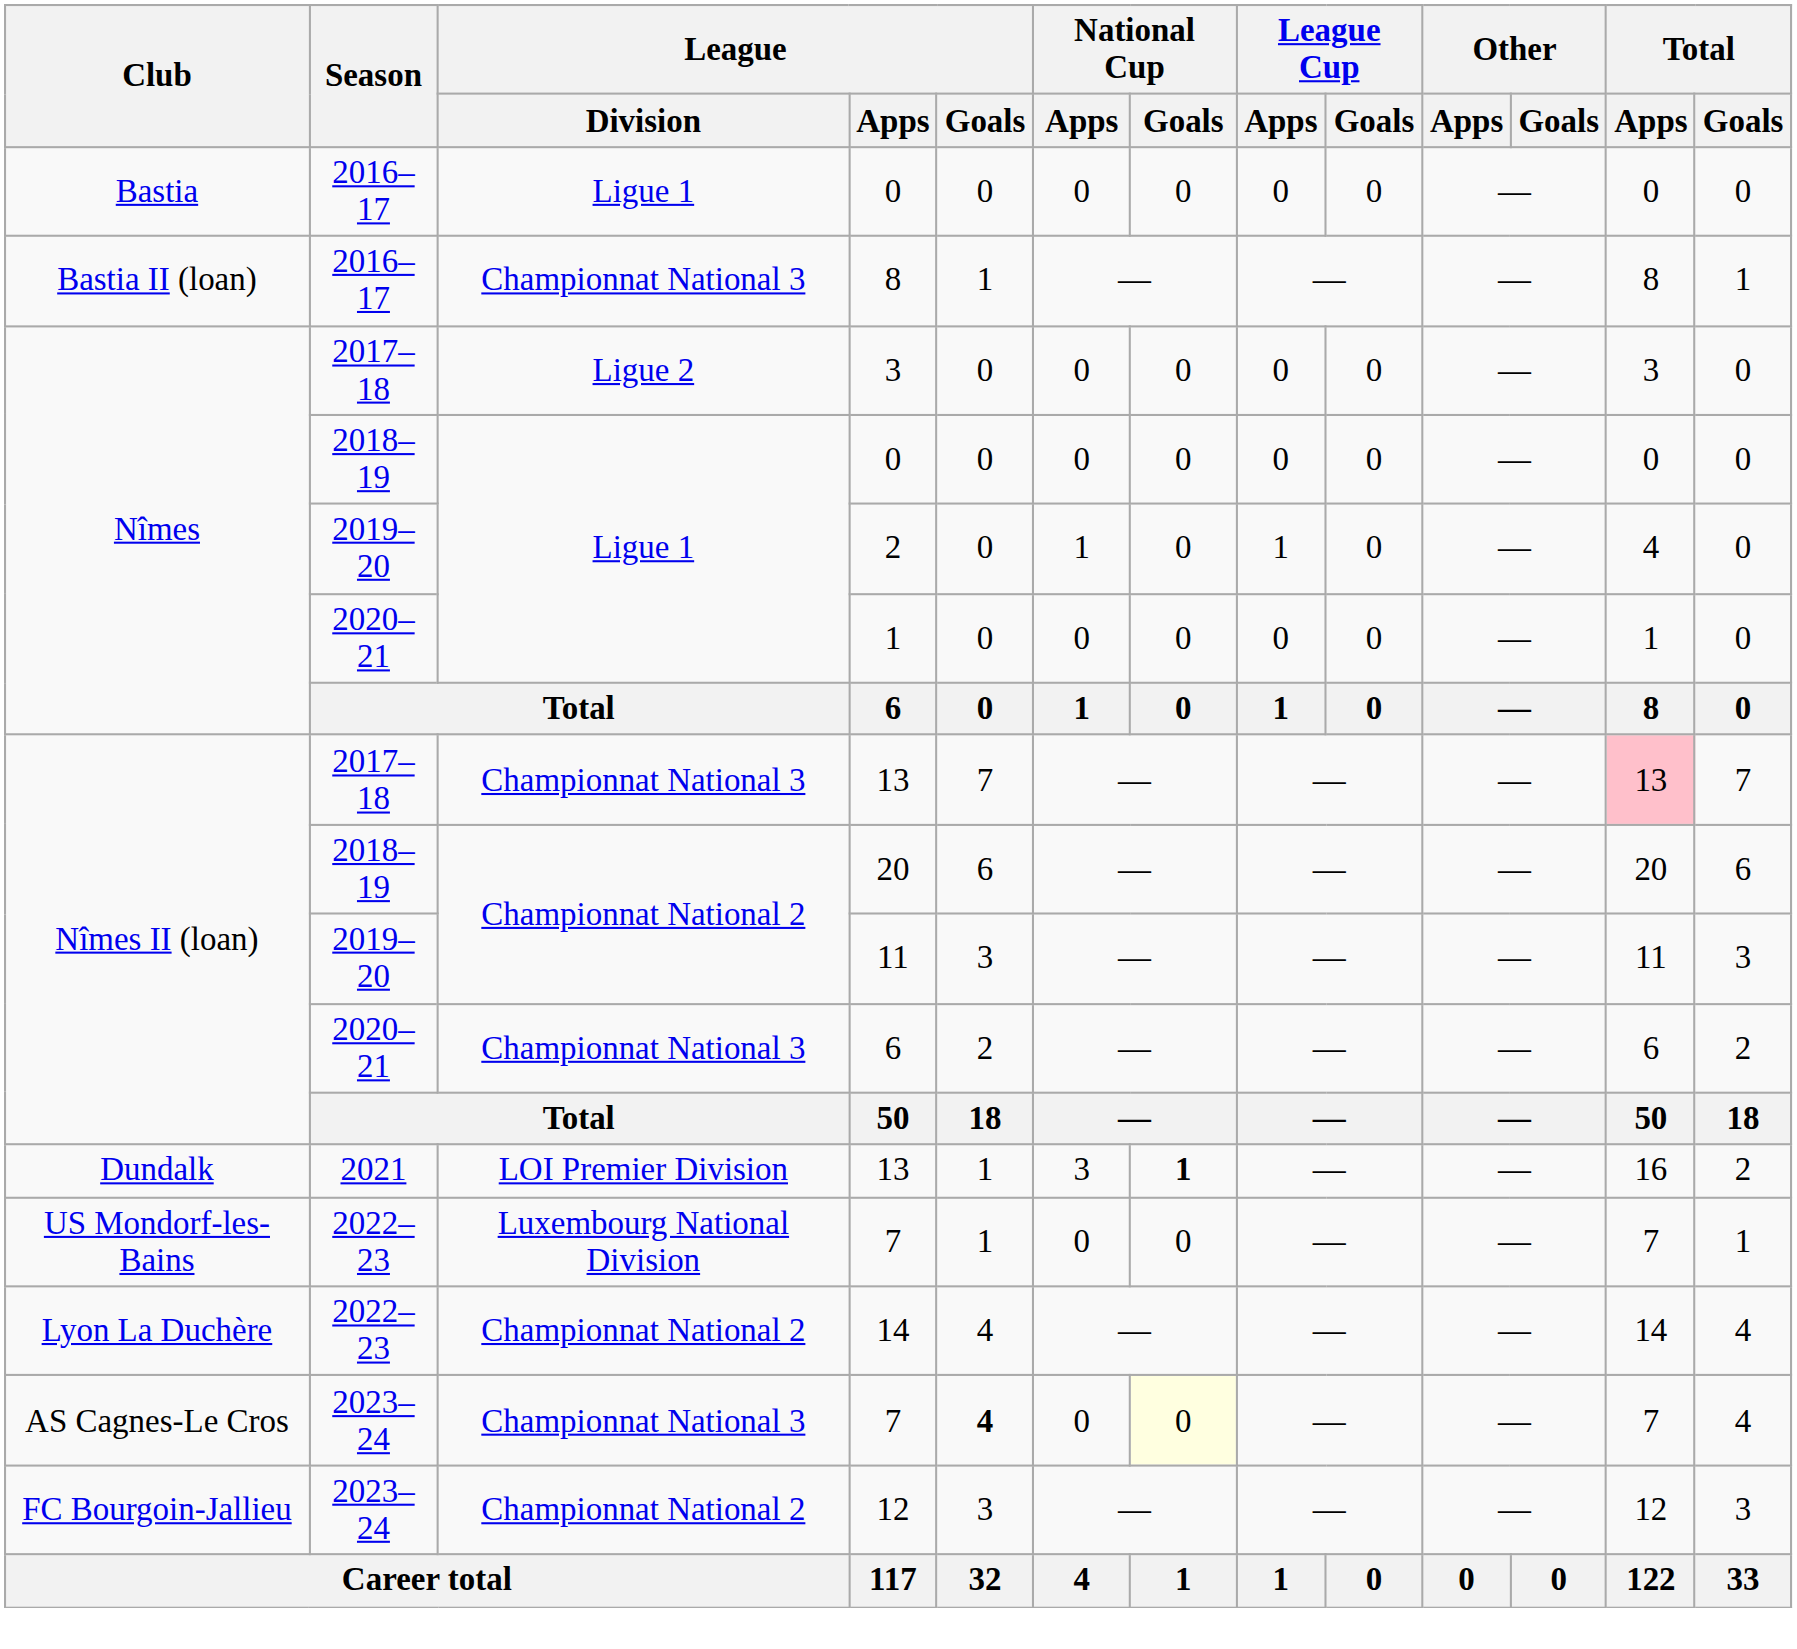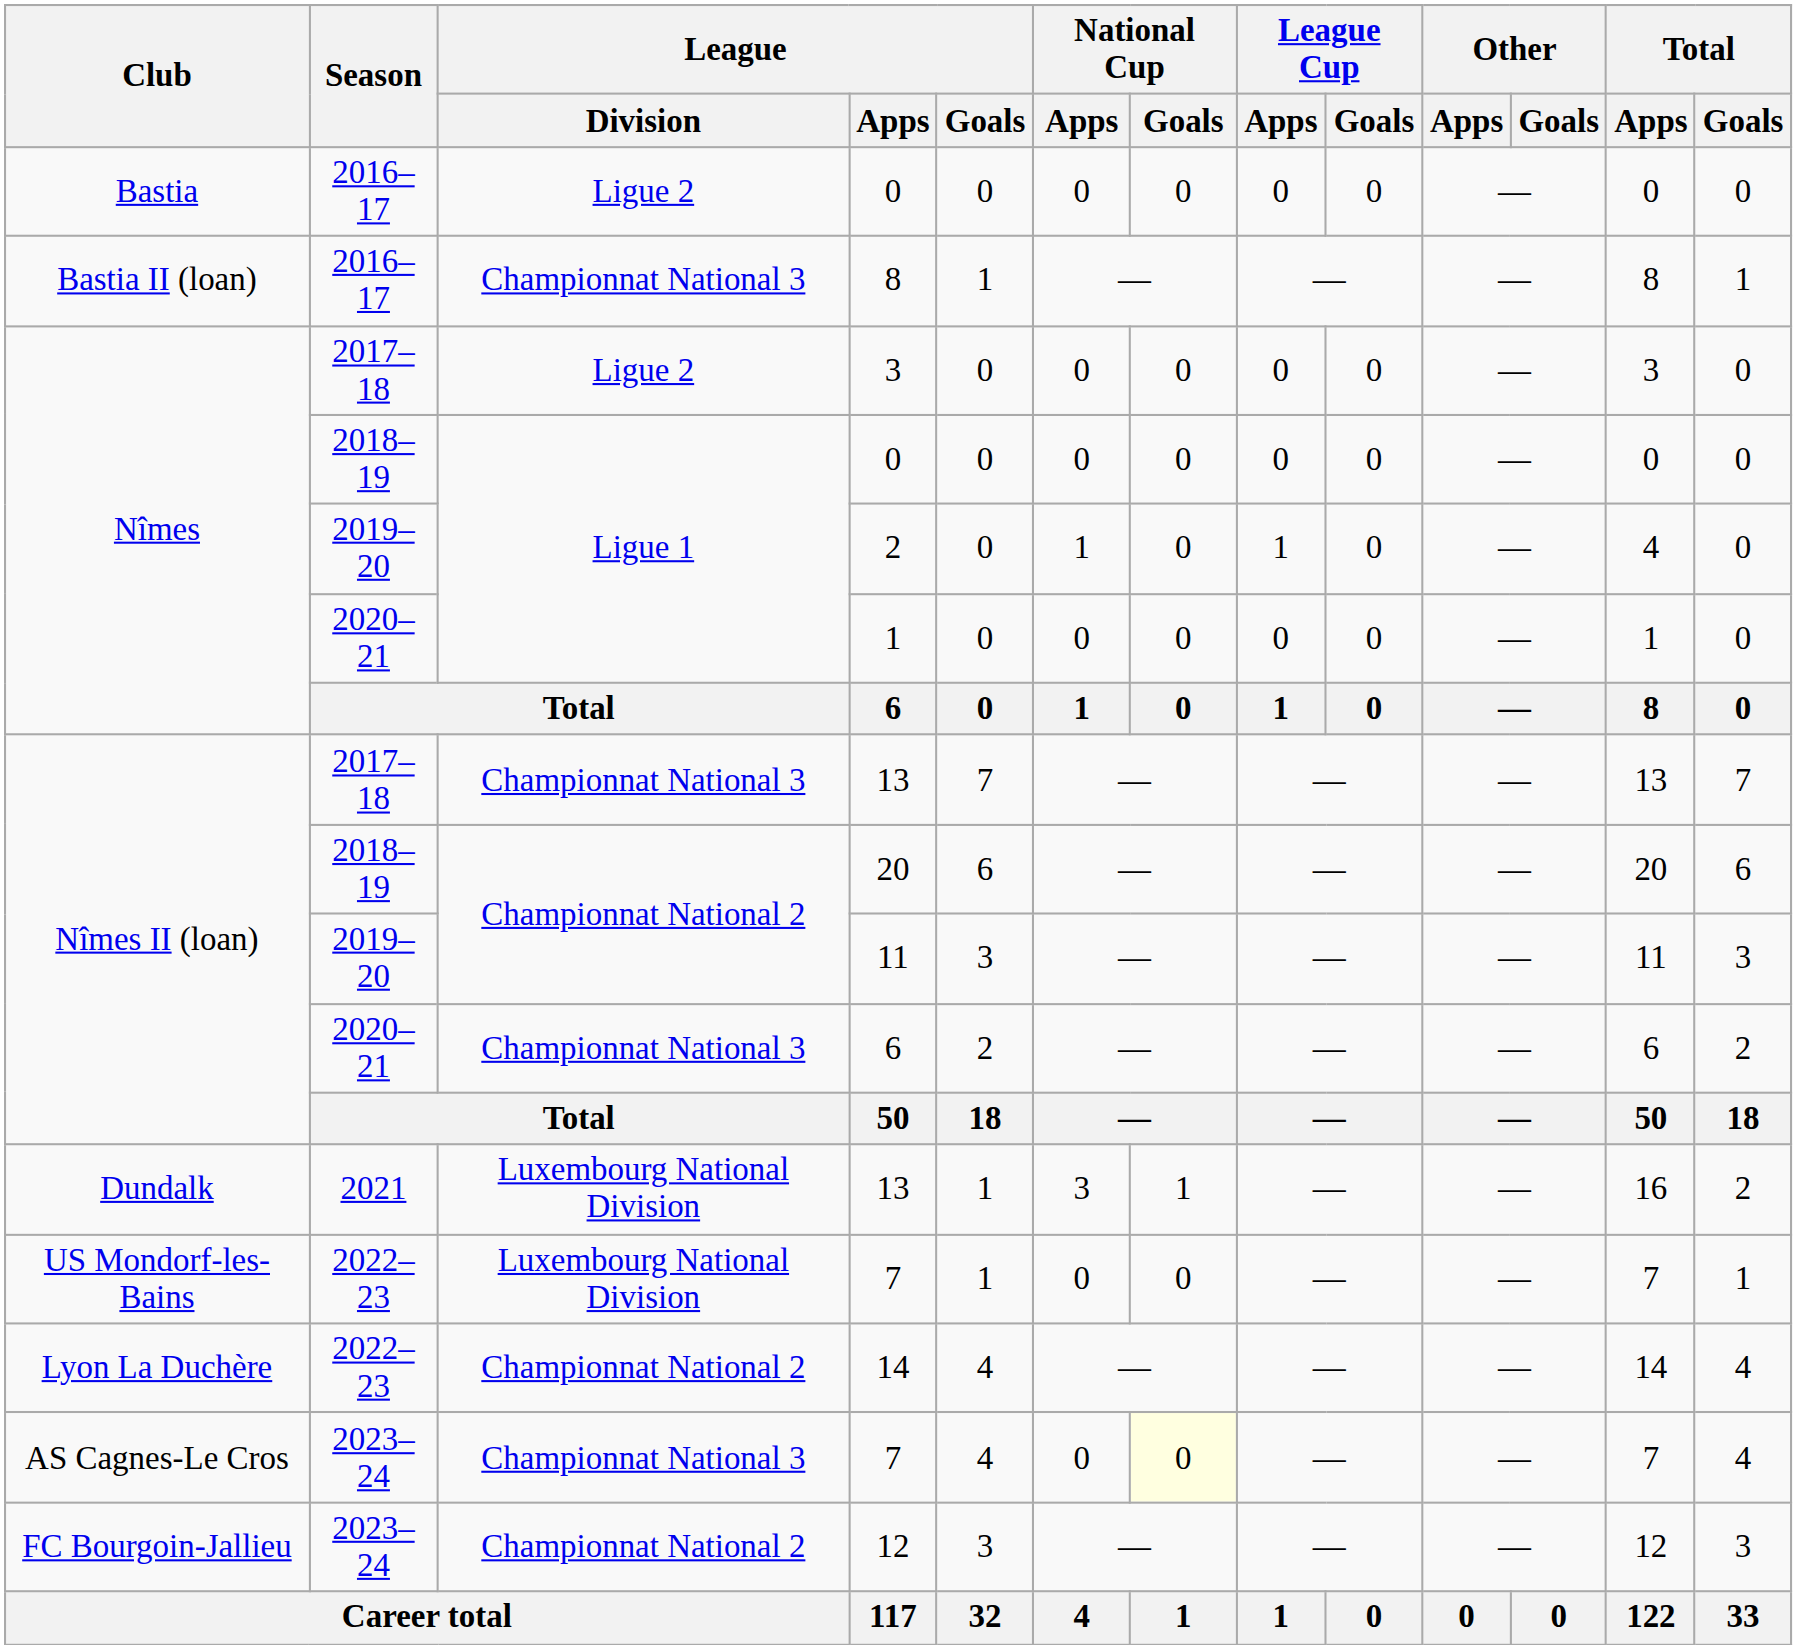 <table class="wikitable" style="text-align:center">
 <tr>
 <th rowspan="2">Club</th>
 <th rowspan="2">Season</th>
 <th colspan="3">League</th>
 <th colspan="2">National Cup</th>
 <th colspan="2"><a href='#'>League Cup</a></th>
 <th colspan="2">Other</th>
 <th colspan="2">Total</th>
 </tr>
 <tr>
 <th>Division</th>
 <th>Apps</th>
 <th>Goals</th>
 <th>Apps</th>
 <th>Goals</th>
 <th>Apps</th>
 <th>Goals</th>
 <th>Apps</th>
 <th>Goals</th>
 <th>Apps</th>
 <th>Goals</th>
 </tr>
 <tr>
 <td><a href='#'>Bastia</a></td>
 <td><a href='#'>2016–17</a></td>
-<td><a href='#'>Ligue 1</a></td>
+<td><a href='#'>Ligue 2</a></td>
 <td>0</td>
 <td>0</td>
 <td>0</td>
 <td>0</td>
 <td>0</td>
 <td>0</td>
 <td colspan="2">—</td>
 <td>0</td>
 <td>0</td>
 </tr>
 <tr>
 <td><a href='#'>Bastia II</a> (loan)</td>
 <td><a href='#'>2016–17</a></td>
 <td><a href='#'>Championnat National 3</a></td>
 <td>8</td>
 <td>1</td>
 <td colspan="2">—</td>
 <td colspan="2">—</td>
 <td colspan="2">—</td>
 <td>8</td>
 <td>1</td>
 </tr>
 <tr>
 <td rowspan="5"><a href='#'>Nîmes</a></td>
 <td><a href='#'>2017–18</a></td>
 <td><a href='#'>Ligue 2</a></td>
 <td>3</td>
 <td>0</td>
 <td>0</td>
 <td>0</td>
 <td>0</td>
 <td>0</td>
 <td colspan="2">—</td>
 <td>3</td>
 <td>0</td>
 </tr>
 <tr>
 <td><a href='#'>2018–19</a></td>
 <td rowspan="3"><a href='#'>Ligue 1</a></td>
 <td>0</td>
 <td>0</td>
 <td>0</td>
 <td>0</td>
 <td>0</td>
 <td>0</td>
 <td colspan="2">—</td>
 <td>0</td>
 <td>0</td>
 </tr>
 <tr>
 <td><a href='#'>2019–20</a></td>
 <td>2</td>
 <td>0</td>
 <td>1</td>
 <td>0</td>
 <td>1</td>
 <td>0</td>
 <td colspan="2">—</td>
 <td>4</td>
 <td>0</td>
 </tr>
 <tr>
 <td><a href='#'>2020–21</a></td>
 <td>1</td>
 <td>0</td>
 <td>0</td>
 <td>0</td>
 <td>0</td>
 <td>0</td>
 <td colspan="2">—</td>
 <td>1</td>
 <td>0</td>
 </tr>
 <tr>
 <th colspan="2">Total</th>
 <th>6</th>
 <th>0</th>
 <th>1</th>
 <th>0</th>
 <th>1</th>
 <th>0</th>
 <th colspan="2">—</th>
 <th>8</th>
 <th>0</th>
 </tr>
 <tr>
 <td rowspan="5"><a href='#'>Nîmes II</a> (loan)</td>
 <td><a href='#'>2017–18</a></td>
 <td><a href='#'>Championnat National 3</a></td>
 <td>13</td>
 <td>7</td>
 <td colspan="2">—</td>
 <td colspan="2">—</td>
 <td colspan="2">—</td>
-<td style="background: pink;">13</td>
+<td>13</td>
 <td>7</td>
 </tr>
 <tr>
 <td><a href='#'>2018–19</a></td>
 <td rowspan="2"><a href='#'>Championnat National 2</a></td>
 <td>20</td>
 <td>6</td>
 <td colspan="2">—</td>
 <td colspan="2">—</td>
 <td colspan="2">—</td>
 <td>20</td>
 <td>6</td>
 </tr>
 <tr>
 <td><a href='#'>2019–20</a></td>
 <td>11</td>
 <td>3</td>
 <td colspan="2">—</td>
 <td colspan="2">—</td>
 <td colspan="2">—</td>
 <td>11</td>
 <td>3</td>
 </tr>
 <tr>
 <td><a href='#'>2020–21</a></td>
 <td><a href='#'>Championnat National 3</a></td>
 <td>6</td>
 <td>2</td>
 <td colspan="2">—</td>
 <td colspan="2">—</td>
 <td colspan="2">—</td>
 <td>6</td>
 <td>2</td>
 </tr>
 <tr>
 <th colspan="2">Total</th>
 <th>50</th>
 <th>18</th>
 <th colspan="2">—</th>
 <th colspan="2">—</th>
 <th colspan="2">—</th>
 <th>50</th>
 <th>18</th>
 </tr>
 <tr>
 <td><a href='#'>Dundalk</a></td>
 <td><a href='#'>2021</a></td>
-<td><a href='#'>LOI Premier Division</a></td>
+<td><a href='#'>Luxembourg National Division</a></td>
 <td>13</td>
 <td>1</td>
 <td>3</td>
-<td><strong>1</strong></td>
+<td>1</td>
 <td colspan=2>—</td>
 <td colspan=2>—</td>
 <td>16</td>
 <td>2</td>
 </tr>
 <tr>
 <td><a href='#'>US Mondorf-les-Bains</a></td>
 <td><a href='#'>2022–23</a></td>
 <td><a href='#'>Luxembourg National Division</a></td>
 <td>7</td>
 <td>1</td>
 <td>0</td>
 <td>0</td>
 <td colspan=2>—</td>
 <td colspan=2>—</td>
 <td>7</td>
 <td>1</td>
 </tr>
 <tr>
 <td><a href='#'>Lyon La Duchère</a></td>
 <td><a href='#'>2022–23</a></td>
 <td><a href='#'>Championnat National 2</a></td>
 <td>14</td>
 <td>4</td>
 <td colspan=2>—</td>
 <td colspan=2>—</td>
 <td colspan=2>—</td>
 <td>14</td>
 <td>4</td>
 </tr>
 <tr>
 <td>AS Cagnes-Le Cros</td>
 <td><a href='#'>2023–24</a></td>
 <td><a href='#'>Championnat National 3</a></td>
 <td>7</td>
-<td><strong>4</strong></td>
+<td>4</td>
 <td>0</td>
 <td style="background: lightyellow;">0</td>
 <td colspan=2>—</td>
 <td colspan=2>—</td>
 <td>7</td>
 <td>4</td>
 </tr>
 <tr>
 <td><a href='#'>FC Bourgoin-Jallieu</a></td>
 <td><a href='#'>2023–24</a></td>
 <td><a href='#'>Championnat National 2</a></td>
 <td>12</td>
 <td>3</td>
 <td colspan=2>—</td>
 <td colspan=2>—</td>
 <td colspan=2>—</td>
 <td>12</td>
 <td>3</td>
 </tr>
 <tr>
 <th colspan="3">Career total</th>
 <th>117</th>
 <th>32</th>
 <th>4</th>
 <th>1</th>
 <th>1</th>
 <th>0</th>
 <th>0</th>
 <th>0</th>
 <th>122</th>
 <th>33</th>
 </tr>
 </table>
